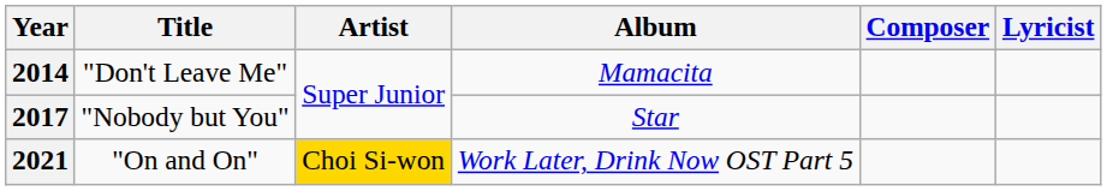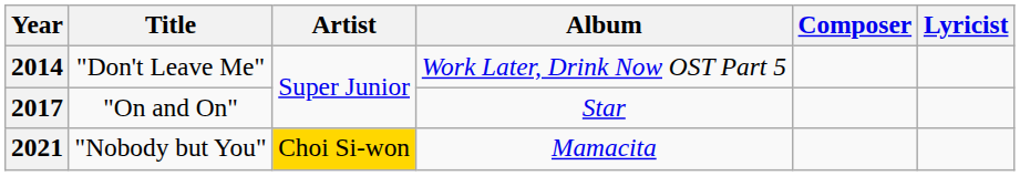 <table class="wikitable plainrowheaders" style="text-align:center">
 <tr>
 <th scope="col">Year</th>
 <th scope="col">Title</th>
 <th scope="col">Artist</th>
 <th scope="col">Album</th>
 <th scope="col"><a href='#'>Composer</a></th>
 <th scope="col"><a href='#'>Lyricist</a></th>
 </tr>
 <tr>
 <th scope="row">2014</th>
 <td>"Don't Leave Me"</td>
 <td rowspan="2"><a href='#'>Super Junior</a></td>
-<td><em><a href='#'>Mamacita</a></em></td>
+<td><em><a href='#'>Work Later, Drink Now</a> OST Part 5</em></td>
 <td></td>
 <td></td>
 </tr>
 <tr>
 <th scope="row">2017</th>
-<td>"Nobody but You"</td>
+<td>"On and On"</td>
 <td><em><a href='#'>Star</a></em></td>
 <td></td>
 <td></td>
 </tr>
 <tr>
 <th scope="row">2021</th>
-<td>"On and On"</td>
+<td>"Nobody but You"</td>
 <td style="background: gold;">Choi Si-won</td>
-<td><em><a href='#'>Work Later, Drink Now</a> OST Part 5</em></td>
+<td><em><a href='#'>Mamacita</a></em></td>
 <td></td>
 <td></td>
 </tr>
 </table>
